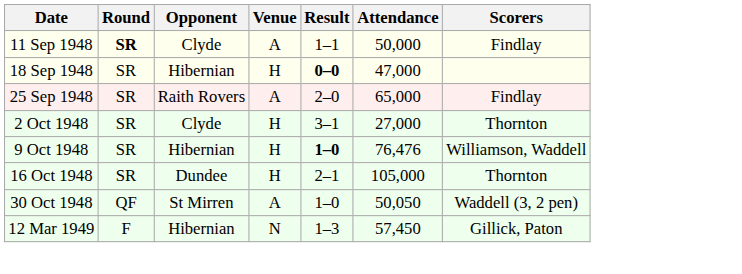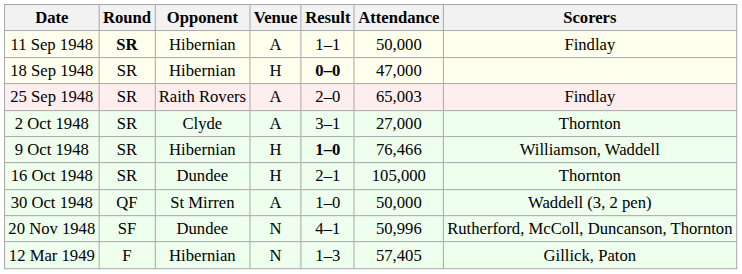 <table class="wikitable sortable" style="font-size:100%; text-align:center">
 <tr>
 <th>Date</th>
 <th>Round</th>
 <th>Opponent</th>
 <th>Venue</th>
 <th>Result</th>
 <th>Attendance</th>
 <th>Scorers</th>
 </tr>
 <tr bgcolor = "#FFFFEE">
 <td>11 Sep 1948</td>
 <td><strong>SR</strong></td>
-<td>Clyde</td>
+<td>Hibernian</td>
 <td>A</td>
 <td>1–1</td>
 <td>50,000</td>
 <td>Findlay</td>
 </tr>
 <tr bgcolor = "#FFFFEE">
 <td>18 Sep 1948</td>
 <td>SR</td>
 <td>Hibernian</td>
 <td>H</td>
 <td><strong>0–0</strong></td>
 <td>47,000</td>
 <td></td>
 </tr>
 <tr bgcolor = "#FFEEEE">
 <td>25 Sep 1948</td>
 <td>SR</td>
 <td>Raith Rovers</td>
 <td>A</td>
 <td>2–0</td>
-<td>65,000</td>
+<td>65,003</td>
 <td>Findlay</td>
 </tr>
 <tr bgcolor = "#EEFFEE">
 <td>2 Oct 1948</td>
 <td>SR</td>
 <td>Clyde</td>
-<td>H</td>
+<td>A</td>
 <td>3–1</td>
 <td>27,000</td>
 <td>Thornton</td>
 </tr>
 <tr bgcolor = "#EEFFEE">
 <td>9 Oct 1948</td>
 <td>SR</td>
 <td>Hibernian</td>
 <td>H</td>
 <td><strong>1–0</strong></td>
-<td>76,476</td>
+<td>76,466</td>
 <td>Williamson, Waddell</td>
 </tr>
 <tr bgcolor = "#EEFFEE">
 <td>16 Oct 1948</td>
 <td>SR</td>
 <td>Dundee</td>
 <td>H</td>
 <td>2–1</td>
 <td>105,000</td>
 <td>Thornton</td>
 </tr>
 <tr bgcolor = "#EEFFEE">
 <td>30 Oct 1948</td>
 <td>QF</td>
 <td>St Mirren</td>
 <td>A</td>
 <td>1–0</td>
-<td>50,050</td>
+<td>50,000</td>
 <td>Waddell (3, 2 pen)</td>
+</tr>
+<tr bgcolor = "#EEFFEE">
+<td>20 Nov 1948</td>
+<td>SF</td>
+<td>Dundee</td>
+<td>N</td>
+<td>4–1</td>
+<td>50,996</td>
+<td>Rutherford, McColl, Duncanson, Thornton</td>
 </tr>
 <tr bgcolor = "#EEFFEE">
 <td>12 Mar 1949</td>
 <td>F</td>
 <td>Hibernian</td>
 <td>N</td>
 <td>1–3</td>
-<td>57,450</td>
+<td>57,405</td>
 <td>Gillick, Paton</td>
 </tr>
 </table>
